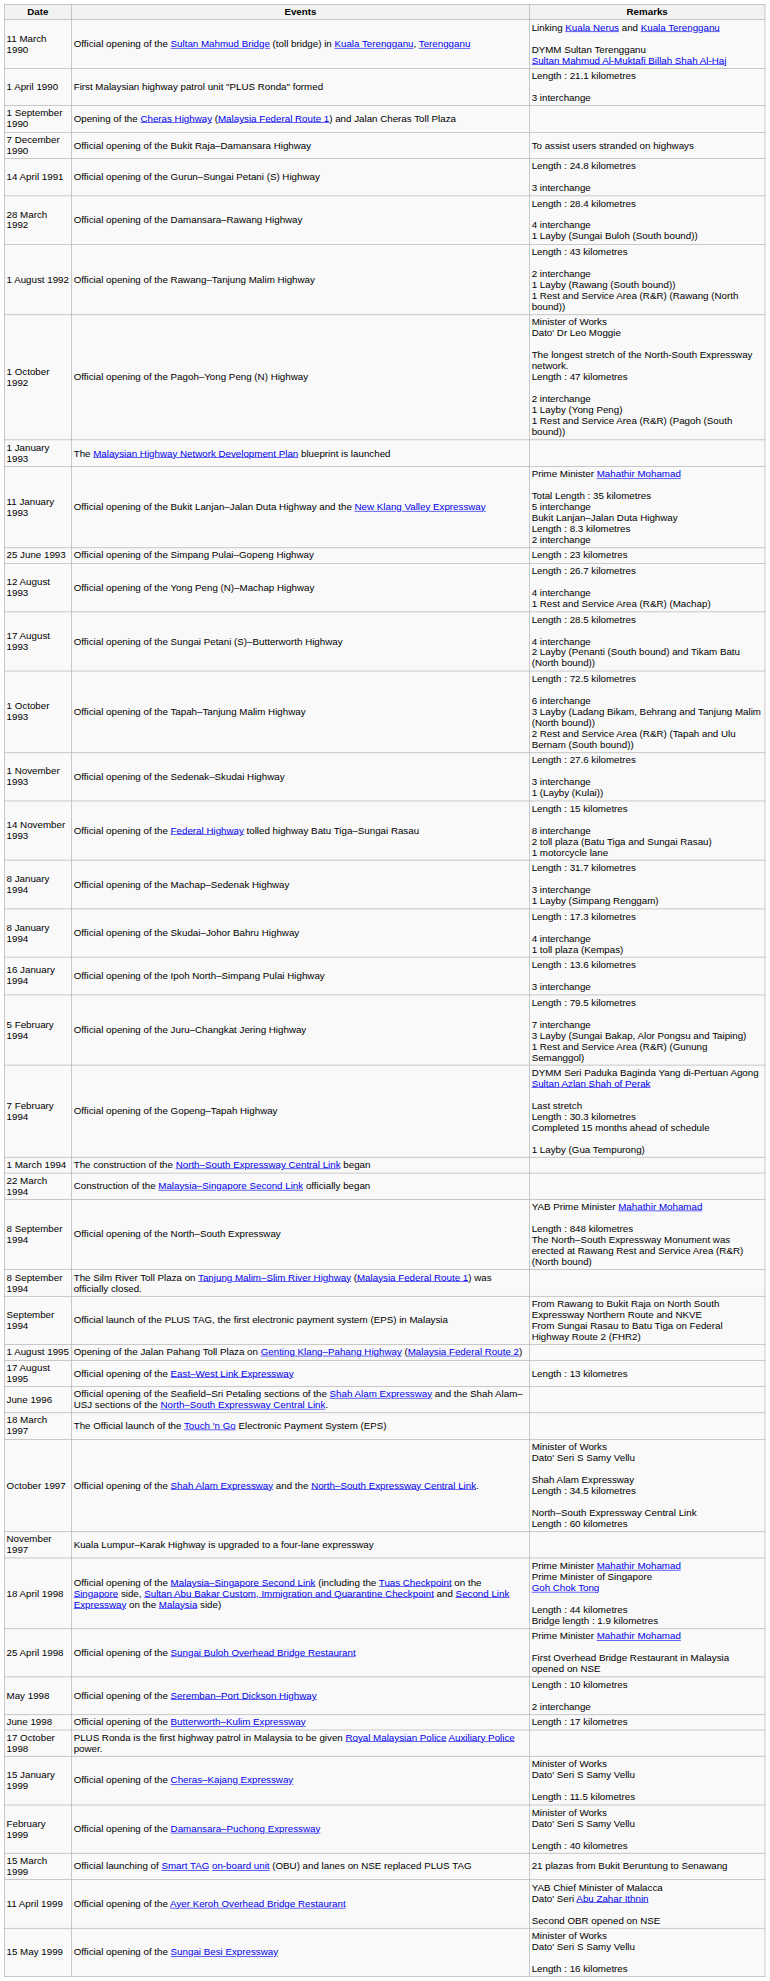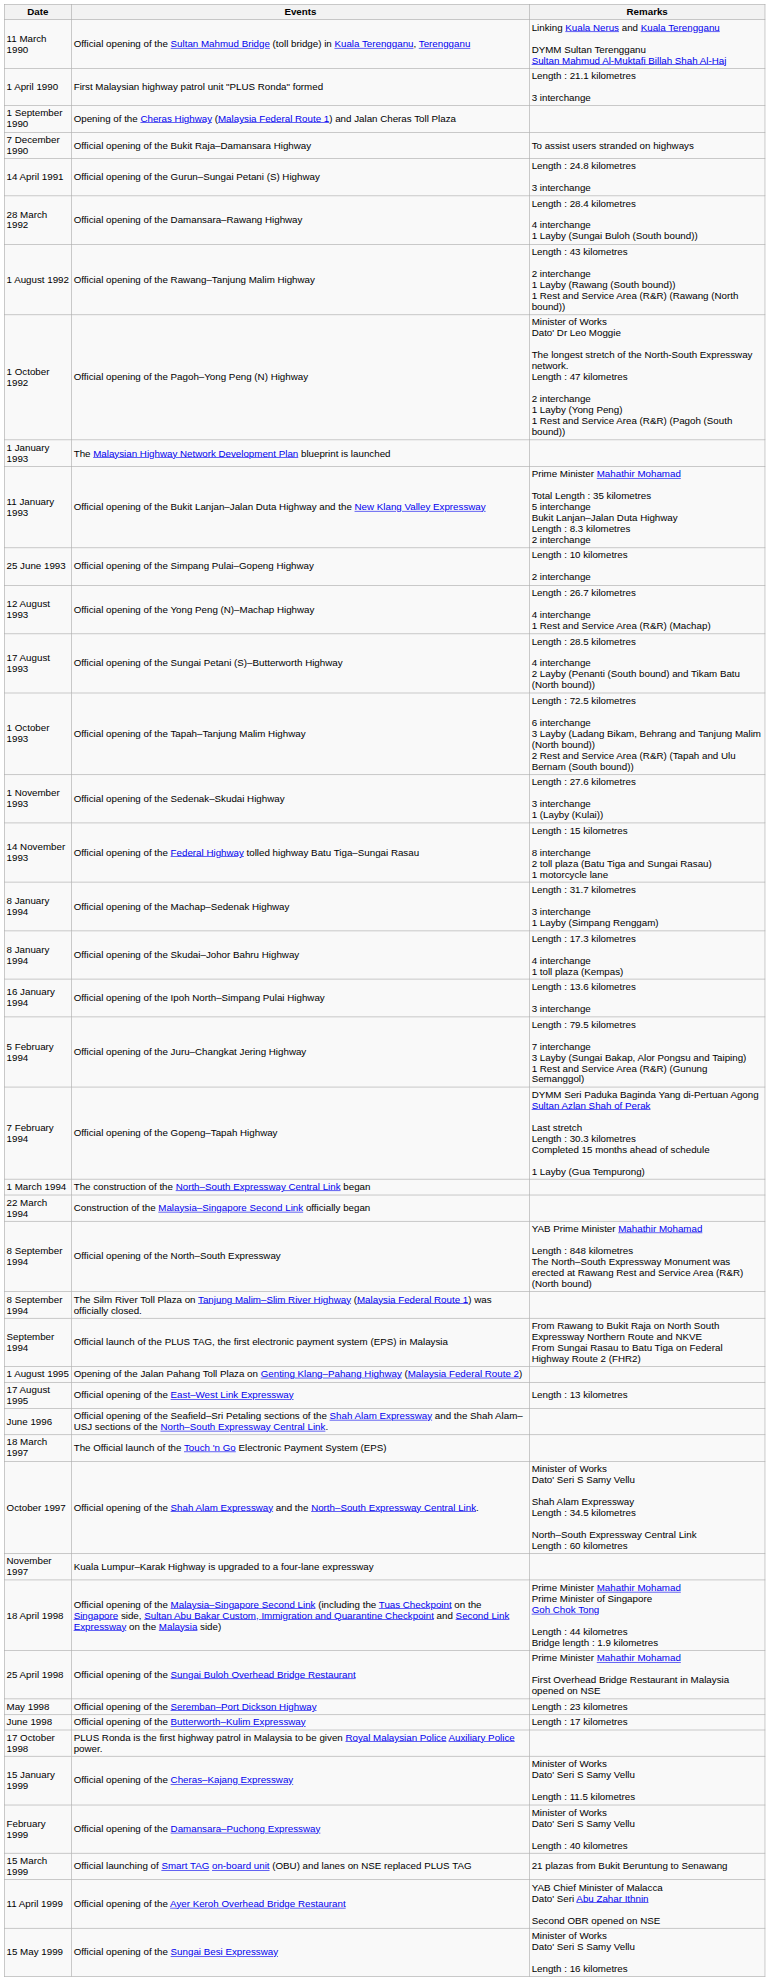 <table class="wikitable">
 <tr>
 <th>Date</th>
 <th>Events</th>
 <th>Remarks</th>
 </tr>
 <tr>
 <td>11 March 1990</td>
 <td>Official opening of the <a href='#'>Sultan Mahmud Bridge</a> (toll bridge) in <a href='#'>Kuala Terengganu</a>, <a href='#'>Terengganu</a></td>
 <td>Linking <a href='#'>Kuala Nerus</a> and <a href='#'>Kuala Terengganu</a><br><br>DYMM Sultan Terengganu<br><a href='#'>Sultan Mahmud Al-Muktafi Billah Shah Al-Haj</a></td>
 </tr>
 <tr>
 <td>1 April 1990</td>
 <td>First Malaysian highway patrol unit "PLUS Ronda" formed</td>
 <td>Length : 21.1 kilometres<br><br>3 interchange</td>
 </tr>
 <tr>
 <td>1 September 1990</td>
 <td>Opening of the <a href='#'>Cheras Highway</a> (<a href='#'>Malaysia Federal Route 1</a>) and Jalan Cheras Toll Plaza</td>
 <td></td>
 </tr>
 <tr>
 <td>7 December 1990</td>
 <td>Official opening of the Bukit Raja–Damansara Highway</td>
 <td>To assist users stranded on highways</td>
 </tr>
 <tr>
 <td>14 April 1991</td>
 <td>Official opening of the Gurun–Sungai Petani (S) Highway</td>
 <td>Length : 24.8 kilometres<br><br>3 interchange</td>
 </tr>
 <tr>
 <td>28 March 1992</td>
 <td>Official opening of the Damansara–Rawang Highway</td>
 <td>Length : 28.4 kilometres<br><br>4 interchange<br>1 Layby (Sungai Buloh (South bound))</td>
 </tr>
 <tr>
 <td>1 August 1992</td>
 <td>Official opening of the Rawang–Tanjung Malim Highway</td>
 <td>Length : 43 kilometres<br><br>2 interchange<br>1 Layby (Rawang (South bound))<br>1 Rest and Service Area (R&R) (Rawang (North bound))</td>
 </tr>
 <tr>
 <td>1 October 1992</td>
 <td>Official opening of the Pagoh–Yong Peng (N) Highway</td>
 <td>Minister of Works<br>Dato' Dr Leo Moggie<br><br>The longest stretch of the North-South Expressway network.<br>Length : 47 kilometres<br><br>2 interchange<br>1 Layby (Yong Peng)<br>1 Rest and Service Area (R&R) (Pagoh (South bound))</td>
 </tr>
 <tr>
 <td>1 January 1993</td>
 <td>The <a href='#'>Malaysian Highway Network Development Plan</a> blueprint is launched</td>
 <td></td>
 </tr>
 <tr>
 <td>11 January 1993</td>
 <td>Official opening of the Bukit Lanjan–Jalan Duta Highway and the <a href='#'>New Klang Valley Expressway</a></td>
 <td>Prime Minister <a href='#'>Mahathir Mohamad</a><br><br>Total Length : 35 kilometres<br>5 interchange<br>Bukit Lanjan–Jalan Duta Highway<br>Length : 8.3 kilometres<br>2 interchange</td>
 </tr>
 <tr>
 <td>25 June 1993</td>
 <td>Official opening of the Simpang Pulai–Gopeng Highway</td>
-<td>Length : 23 kilometres</td>
+<td>Length : 10 kilometres<br><br>2 interchange</td>
 </tr>
 <tr>
 <td>12 August 1993</td>
 <td>Official opening of the Yong Peng (N)–Machap Highway</td>
 <td>Length : 26.7 kilometres<br><br>4 interchange<br>1 Rest and Service Area (R&R) (Machap)</td>
 </tr>
 <tr>
 <td>17 August 1993</td>
 <td>Official opening of the Sungai Petani (S)–Butterworth Highway</td>
 <td>Length : 28.5 kilometres<br><br>4 interchange<br>2 Layby (Penanti (South bound) and Tikam Batu (North bound))</td>
 </tr>
 <tr>
 <td>1 October 1993</td>
 <td>Official opening of the Tapah–Tanjung Malim Highway</td>
 <td>Length : 72.5 kilometres<br><br>6 interchange<br>3 Layby (Ladang Bikam, Behrang and Tanjung Malim (North bound))<br>2 Rest and Service Area (R&R) (Tapah and Ulu Bernam (South bound))</td>
 </tr>
 <tr>
 <td>1 November 1993</td>
 <td>Official opening of the Sedenak–Skudai Highway</td>
 <td>Length : 27.6 kilometres<br><br>3 interchange<br>1 (Layby (Kulai))</td>
 </tr>
 <tr>
 <td>14 November 1993</td>
 <td>Official opening of the <a href='#'>Federal Highway</a> tolled highway Batu Tiga–Sungai Rasau</td>
 <td>Length : 15 kilometres<br><br>8 interchange<br>2 toll plaza (Batu Tiga and Sungai Rasau)<br>1 motorcycle lane</td>
 </tr>
 <tr>
 <td>8 January 1994</td>
 <td>Official opening of the Machap–Sedenak Highway</td>
 <td>Length : 31.7 kilometres<br><br>3 interchange<br>1 Layby (Simpang Renggam)</td>
 </tr>
 <tr>
 <td>8 January 1994</td>
 <td>Official opening of the Skudai–Johor Bahru Highway</td>
 <td>Length : 17.3 kilometres<br><br>4 interchange<br>1 toll plaza (Kempas)</td>
 </tr>
 <tr>
 <td>16 January 1994</td>
 <td>Official opening of the Ipoh North–Simpang Pulai Highway</td>
 <td>Length : 13.6 kilometres<br><br>3 interchange</td>
 </tr>
 <tr>
 <td>5 February 1994</td>
 <td>Official opening of the Juru–Changkat Jering Highway</td>
 <td>Length : 79.5 kilometres<br><br>7 interchange<br>3 Layby (Sungai Bakap, Alor Pongsu and Taiping)<br>1 Rest and Service Area (R&R) (Gunung Semanggol)</td>
 </tr>
 <tr>
 <td>7 February 1994</td>
 <td>Official opening of the Gopeng–Tapah Highway</td>
 <td>DYMM Seri Paduka Baginda Yang di-Pertuan Agong<br><a href='#'>Sultan Azlan Shah of Perak</a><br><br>Last stretch<br>Length : 30.3 kilometres<br>Completed 15 months ahead of schedule<br><br>1 Layby (Gua Tempurong)</td>
 </tr>
 <tr>
 <td>1 March 1994</td>
 <td>The construction of the <a href='#'>North–South Expressway Central Link</a> began</td>
 <td></td>
 </tr>
 <tr>
 <td>22 March 1994</td>
 <td>Construction of the <a href='#'>Malaysia–Singapore Second Link</a> officially began</td>
 <td></td>
 </tr>
 <tr>
 <td>8 September 1994</td>
 <td>Official opening of the North–South Expressway</td>
 <td>YAB Prime Minister <a href='#'>Mahathir Mohamad</a><br><br>Length : 848 kilometres<br>The North–South Expressway Monument was erected at Rawang Rest and Service Area (R&R) (North bound)</td>
 </tr>
 <tr>
 <td>8 September 1994</td>
 <td>The Silm River Toll Plaza on <a href='#'>Tanjung Malim–Slim River Highway</a> (<a href='#'>Malaysia Federal Route 1</a>) was officially closed.</td>
 <td></td>
 </tr>
 <tr>
 <td>September 1994</td>
 <td>Official launch of the PLUS TAG, the first electronic payment system (EPS) in Malaysia</td>
 <td>From Rawang to Bukit Raja on North South Expressway Northern Route and NKVE<br>From Sungai Rasau to Batu Tiga on Federal Highway Route 2 (FHR2)</td>
 </tr>
 <tr>
 <td>1 August 1995</td>
 <td>Opening of the Jalan Pahang Toll Plaza on <a href='#'>Genting Klang–Pahang Highway</a> (<a href='#'>Malaysia Federal Route 2</a>)</td>
 <td></td>
 </tr>
 <tr>
 <td>17 August 1995</td>
 <td>Official opening of the <a href='#'>East–West Link Expressway</a></td>
 <td>Length : 13 kilometres</td>
 </tr>
 <tr>
 <td>June 1996</td>
 <td>Official opening of the Seafield–Sri Petaling sections of the <a href='#'>Shah Alam Expressway</a> and the Shah Alam–USJ sections of the <a href='#'>North–South Expressway Central Link</a>.</td>
 <td></td>
 </tr>
 <tr>
 <td>18 March 1997</td>
 <td>The Official launch of the <a href='#'>Touch 'n Go</a> Electronic Payment System (EPS)</td>
 <td></td>
 </tr>
 <tr>
 <td>October 1997</td>
 <td>Official opening of the <a href='#'>Shah Alam Expressway</a> and the <a href='#'>North–South Expressway Central Link</a>.</td>
 <td>Minister of Works<br>Dato' Seri S Samy Vellu<br><br>Shah Alam Expressway<br>Length : 34.5 kilometres<br><br>North–South Expressway Central Link<br>Length : 60 kilometres</td>
 </tr>
 <tr>
 <td>November 1997</td>
 <td>Kuala Lumpur–Karak Highway is upgraded to a four-lane expressway</td>
 <td></td>
 </tr>
 <tr>
 <td>18 April 1998</td>
 <td>Official opening of the <a href='#'>Malaysia–Singapore Second Link</a> (including the <a href='#'>Tuas Checkpoint</a> on the <a href='#'>Singapore</a> side, <a href='#'>Sultan Abu Bakar Custom, Immigration and Quarantine Checkpoint</a> and <a href='#'>Second Link Expressway</a> on the  <a href='#'>Malaysia</a> side)</td>
 <td>Prime Minister <a href='#'>Mahathir Mohamad</a><br>Prime Minister of Singapore<br><a href='#'>Goh Chok Tong</a><br><br>Length : 44 kilometres<br>Bridge length : 1.9 kilometres</td>
 </tr>
 <tr>
 <td>25 April 1998</td>
 <td>Official opening of the <a href='#'>Sungai Buloh Overhead Bridge Restaurant</a></td>
 <td>Prime Minister <a href='#'>Mahathir Mohamad</a><br><br>First Overhead Bridge Restaurant in Malaysia opened on NSE</td>
 </tr>
 <tr>
 <td>May 1998</td>
 <td>Official opening of the <a href='#'>Seremban–Port Dickson Highway</a></td>
-<td>Length : 10 kilometres<br><br>2 interchange</td>
+<td>Length : 23 kilometres</td>
 </tr>
 <tr>
 <td>June 1998</td>
 <td>Official opening of the <a href='#'>Butterworth–Kulim Expressway</a></td>
 <td>Length : 17 kilometres</td>
 </tr>
 <tr>
 <td>17 October 1998</td>
 <td>PLUS Ronda is the first highway patrol in Malaysia to be given <a href='#'>Royal Malaysian Police</a> <a href='#'>Auxiliary Police</a> power.</td>
 <td></td>
 </tr>
 <tr>
 <td>15 January 1999</td>
 <td>Official opening of the <a href='#'>Cheras–Kajang Expressway</a></td>
 <td>Minister of Works<br>Dato' Seri S Samy Vellu<br><br>Length : 11.5 kilometres</td>
 </tr>
 <tr>
 <td>February 1999</td>
 <td>Official opening of the <a href='#'>Damansara–Puchong Expressway</a></td>
 <td>Minister of Works<br>Dato' Seri S Samy Vellu<br><br>Length : 40 kilometres</td>
 </tr>
 <tr>
 <td>15 March 1999</td>
 <td>Official launching of <a href='#'>Smart TAG</a> <a href='#'>on-board unit</a> (OBU) and lanes on NSE replaced PLUS TAG</td>
 <td>21 plazas from Bukit Beruntung to Senawang</td>
 </tr>
 <tr>
 <td>11 April 1999</td>
 <td>Official opening of the <a href='#'>Ayer Keroh Overhead Bridge Restaurant</a></td>
 <td>YAB Chief Minister of Malacca<br>Dato' Seri <a href='#'>Abu Zahar Ithnin</a><br><br>Second OBR opened on NSE</td>
 </tr>
 <tr>
 <td>15 May 1999</td>
 <td>Official opening of the <a href='#'>Sungai Besi Expressway</a></td>
 <td>Minister of Works<br>Dato' Seri S Samy Vellu<br><br>Length : 16 kilometres</td>
 </tr>
 </table>
